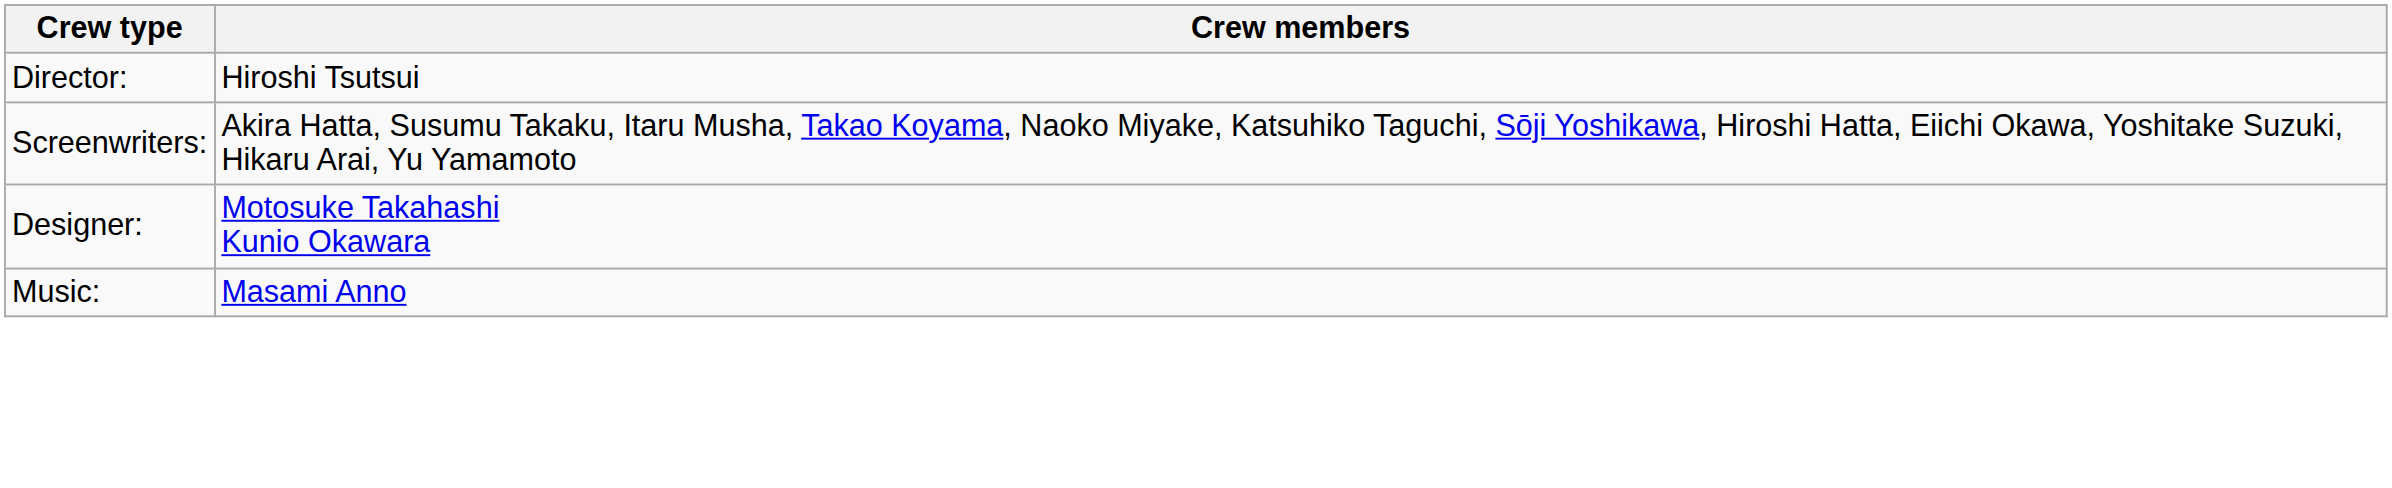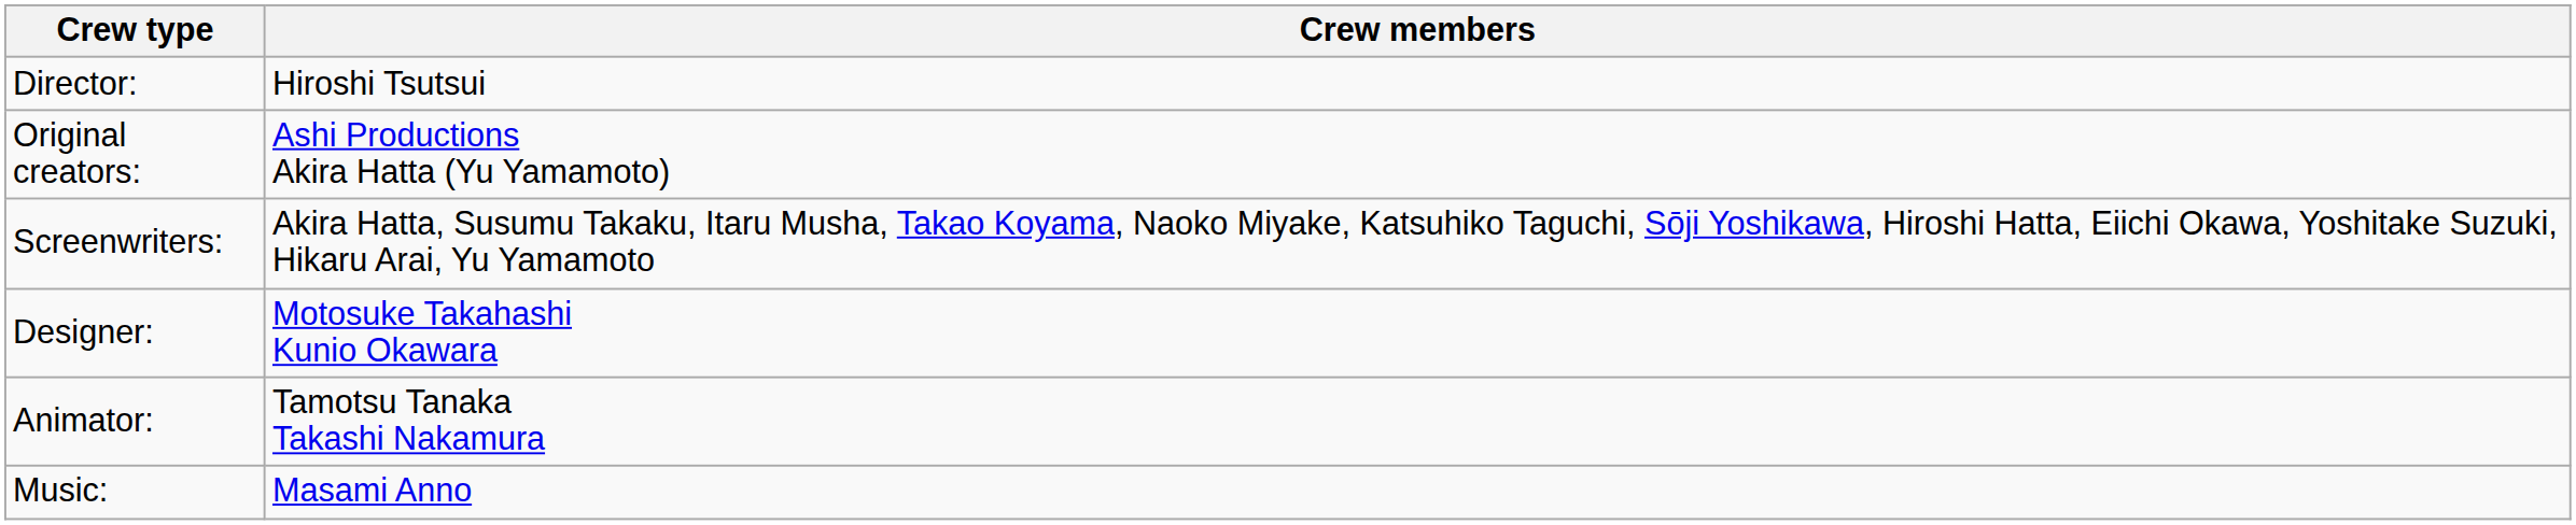 <table class="wikitable sortable">
 <tr>
 <th>Crew type</th>
 <th>Crew members</th>
 </tr>
 <tr>
 <td>Director:</td>
 <td>Hiroshi Tsutsui</td>
 </tr>
 <tr>
+<td>Original creators:</td>
+<td><a href='#'>Ashi Productions</a><br>Akira Hatta (Yu Yamamoto)</td>
+</tr>
+<tr>
 <td>Screenwriters:</td>
 <td>Akira Hatta, Susumu Takaku, Itaru Musha, <a href='#'>Takao Koyama</a>, Naoko Miyake, Katsuhiko Taguchi, <a href='#'>Sōji Yoshikawa</a>, Hiroshi Hatta, Eiichi Okawa, Yoshitake Suzuki, Hikaru Arai, Yu Yamamoto</td>
 </tr>
 <tr>
 <td>Designer:</td>
 <td><a href='#'>Motosuke Takahashi</a><br><a href='#'>Kunio Okawara</a></td>
 </tr>
 <tr>
+<td>Animator:</td>
+<td>Tamotsu Tanaka<br><a href='#'>Takashi Nakamura</a></td>
+</tr>
+<tr>
 <td>Music:</td>
 <td><a href='#'>Masami Anno</a></td>
 </tr>
 </table>
